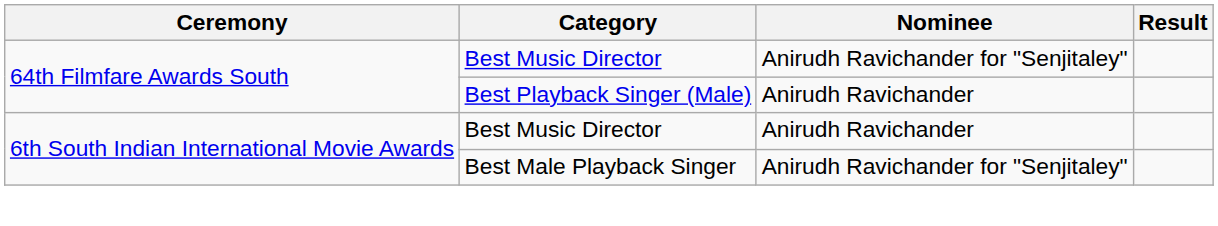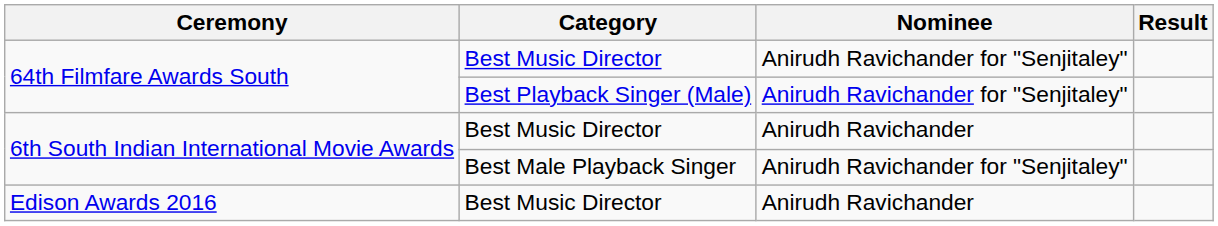 <table class="wikitable">
 <tr>
 <th>Ceremony</th>
 <th>Category</th>
 <th>Nominee</th>
 <th>Result</th>
 </tr>
 <tr>
 <td rowspan="2"><a href='#'>64th Filmfare Awards South</a></td>
 <td><a href='#'>Best Music Director</a></td>
 <td>Anirudh Ravichander for "Senjitaley"</td>
 <td></td>
 </tr>
 <tr>
 <td><a href='#'>Best Playback Singer (Male)</a></td>
-<td>Anirudh Ravichander</td>
+<td><a href='#'>Anirudh Ravichander</a> for "Senjitaley"</td>
 <td></td>
 </tr>
 <tr>
 <td rowspan="2"><a href='#'>6th South Indian International Movie Awards</a></td>
 <td>Best Music Director</td>
 <td>Anirudh Ravichander</td>
 <td></td>
 </tr>
 <tr>
 <td>Best Male Playback Singer</td>
 <td>Anirudh Ravichander for "Senjitaley"</td>
 <td></td>
 </tr>
+<tr>
+<td><a href='#'>Edison Awards 2016</a></td>
+<td>Best Music Director</td>
+<td>Anirudh Ravichander</td>
+<td></td>
+</tr>
 </table>
